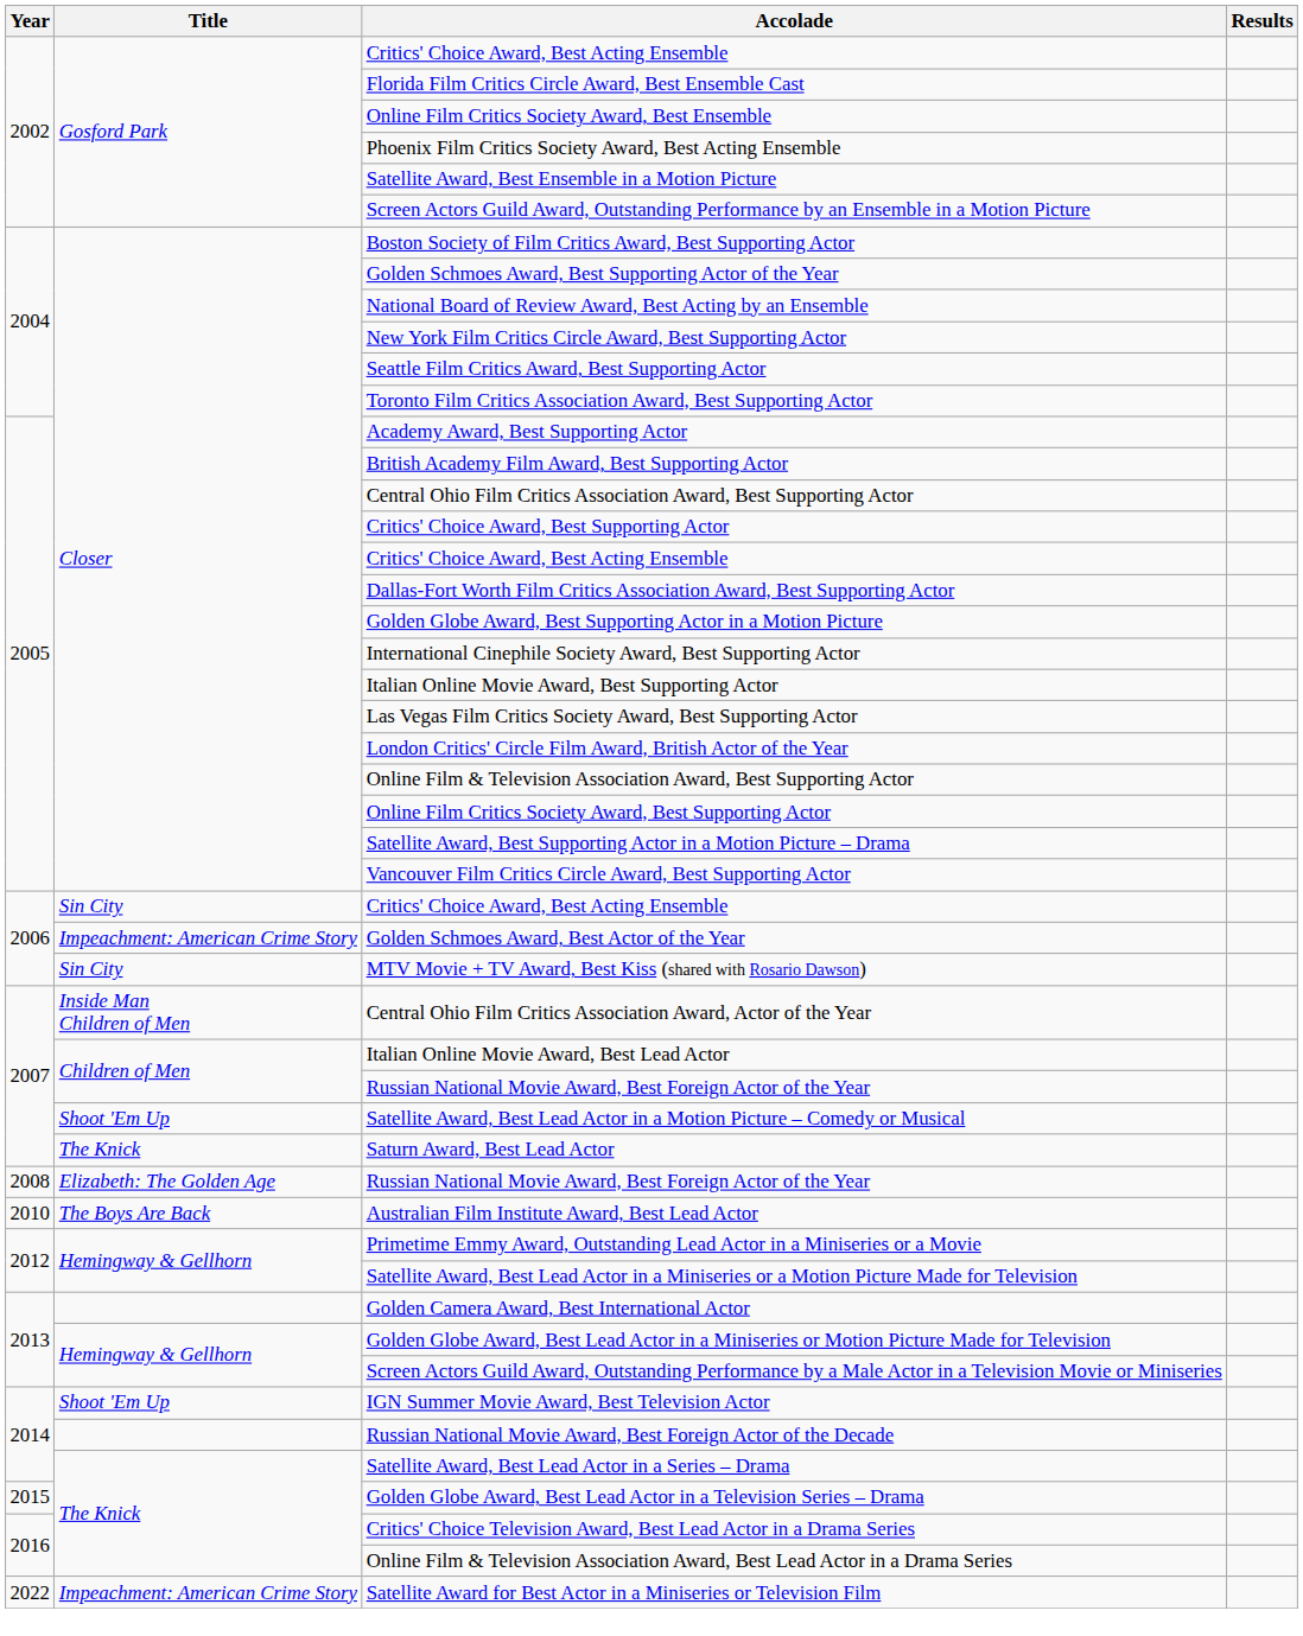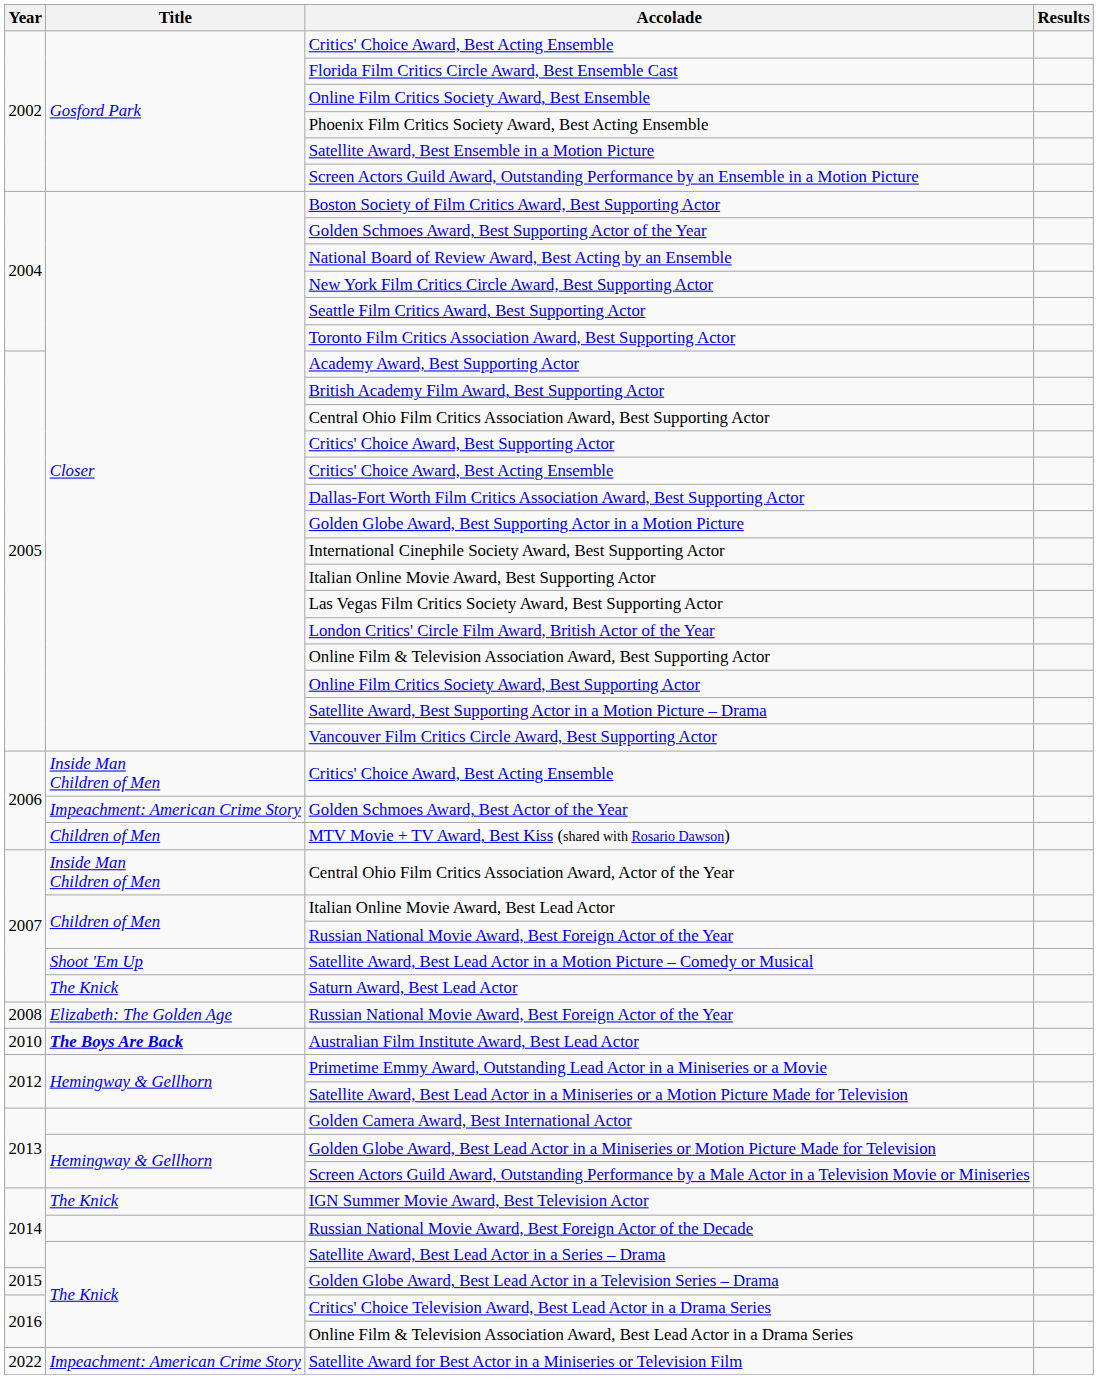 <table class="wikitable">
 <tr>
 <th>Year</th>
 <th>Title</th>
 <th>Accolade</th>
 <th>Results</th>
 </tr>
 <tr>
 <td rowspan="6">2002</td>
 <td rowspan="6"><em><a href='#'>Gosford Park</a></em></td>
 <td><a href='#'>Critics' Choice Award, Best Acting Ensemble</a></td>
 <td></td>
 </tr>
 <tr>
 <td><a href='#'>Florida Film Critics Circle Award, Best Ensemble Cast</a></td>
 <td></td>
 </tr>
 <tr>
 <td><a href='#'>Online Film Critics Society Award, Best Ensemble</a></td>
 <td></td>
 </tr>
 <tr>
 <td>Phoenix Film Critics Society Award, Best Acting Ensemble</td>
 <td></td>
 </tr>
 <tr>
 <td><a href='#'>Satellite Award, Best Ensemble in a Motion Picture</a></td>
 <td></td>
 </tr>
 <tr>
 <td><a href='#'>Screen Actors Guild Award, Outstanding Performance by an Ensemble in a Motion Picture</a></td>
 <td></td>
 </tr>
 <tr>
 <td rowspan="6">2004</td>
 <td rowspan="21"><em><a href='#'>Closer</a></em></td>
 <td><a href='#'>Boston Society of Film Critics Award, Best Supporting Actor</a></td>
 <td></td>
 </tr>
 <tr>
 <td><a href='#'>Golden Schmoes Award, Best Supporting Actor of the Year</a></td>
 <td></td>
 </tr>
 <tr>
 <td><a href='#'>National Board of Review Award, Best Acting by an Ensemble</a></td>
 <td></td>
 </tr>
 <tr>
 <td><a href='#'>New York Film Critics Circle Award, Best Supporting Actor</a></td>
 <td></td>
 </tr>
 <tr>
 <td><a href='#'>Seattle Film Critics Award, Best Supporting Actor</a></td>
 <td></td>
 </tr>
 <tr>
 <td><a href='#'>Toronto Film Critics Association Award, Best Supporting Actor</a></td>
 <td></td>
 </tr>
 <tr>
 <td rowspan="15">2005</td>
 <td><a href='#'>Academy Award, Best Supporting Actor</a></td>
 <td></td>
 </tr>
 <tr>
 <td><a href='#'>British Academy Film Award, Best Supporting Actor</a></td>
 <td></td>
 </tr>
 <tr>
 <td>Central Ohio Film Critics Association Award, Best Supporting Actor</td>
 <td></td>
 </tr>
 <tr>
 <td><a href='#'>Critics' Choice Award, Best Supporting Actor</a></td>
 <td></td>
 </tr>
 <tr>
 <td><a href='#'>Critics' Choice Award, Best Acting Ensemble</a></td>
 <td></td>
 </tr>
 <tr>
 <td><a href='#'>Dallas-Fort Worth Film Critics Association Award, Best Supporting Actor</a></td>
 <td></td>
 </tr>
 <tr>
 <td><a href='#'>Golden Globe Award, Best Supporting Actor in a Motion Picture</a></td>
 <td></td>
 </tr>
 <tr>
 <td>International Cinephile Society Award, Best Supporting Actor</td>
 <td></td>
 </tr>
 <tr>
 <td>Italian Online Movie Award, Best Supporting Actor</td>
 <td></td>
 </tr>
 <tr>
 <td>Las Vegas Film Critics Society Award, Best Supporting Actor</td>
 <td></td>
 </tr>
 <tr>
 <td><a href='#'>London Critics' Circle Film Award, British Actor of the Year</a></td>
 <td></td>
 </tr>
 <tr>
 <td>Online Film & Television Association Award, Best Supporting Actor</td>
 <td></td>
 </tr>
 <tr>
 <td><a href='#'>Online Film Critics Society Award, Best Supporting Actor</a></td>
 <td></td>
 </tr>
 <tr>
 <td><a href='#'>Satellite Award, Best Supporting Actor in a Motion Picture – Drama</a></td>
 <td></td>
 </tr>
 <tr>
 <td><a href='#'>Vancouver Film Critics Circle Award, Best Supporting Actor</a></td>
 <td></td>
 </tr>
 <tr>
 <td rowspan="3">2006</td>
-<td><em><a href='#'>Sin City</a></em></td>
+<td><em><a href='#'>Inside Man</a></em><br><em><a href='#'>Children of Men</a></em></td>
 <td><a href='#'>Critics' Choice Award, Best Acting Ensemble</a></td>
 <td></td>
 </tr>
 <tr>
 <td><em><a href='#'>Impeachment: American Crime Story</a></em></td>
 <td><a href='#'>Golden Schmoes Award, Best Actor of the Year</a></td>
 <td></td>
 </tr>
 <tr>
-<td><a href='#'><em>Sin City</em></a></td>
+<td><em><a href='#'>Children of Men</a></em></td>
 <td><a href='#'>MTV Movie + TV Award, Best Kiss</a> (<small>shared with <a href='#'>Rosario Dawson</a></small>)</td>
 <td></td>
 </tr>
 <tr>
 <td rowspan="5">2007</td>
 <td><em><a href='#'>Inside Man</a></em><br><em><a href='#'>Children of Men</a></em></td>
 <td>Central Ohio Film Critics Association Award, Actor of the Year</td>
 <td></td>
 </tr>
 <tr>
 <td rowspan="2"><em><a href='#'>Children of Men</a></em></td>
 <td>Italian Online Movie Award, Best Lead Actor</td>
 <td></td>
 </tr>
 <tr>
 <td><a href='#'>Russian National Movie Award, Best Foreign Actor of the Year</a></td>
 <td></td>
 </tr>
 <tr>
 <td><em><a href='#'>Shoot 'Em Up</a></em></td>
 <td><a href='#'>Satellite Award, Best Lead Actor in a Motion Picture – Comedy or Musical</a></td>
 <td></td>
 </tr>
 <tr>
 <td><em><a href='#'>The Knick</a></em></td>
 <td><a href='#'>Saturn Award, Best Lead Actor</a></td>
 <td></td>
 </tr>
 <tr>
 <td>2008</td>
 <td><em><a href='#'>Elizabeth: The Golden Age</a></em></td>
 <td><a href='#'>Russian National Movie Award, Best Foreign Actor of the Year</a></td>
 <td></td>
 </tr>
 <tr>
 <td>2010</td>
-<td><em><a href='#'>The Boys Are Back</a></em></td>
+<td><strong><em><a href='#'>The Boys Are Back</a></em></strong></td>
 <td><a href='#'>Australian Film Institute Award, Best Lead Actor</a></td>
 <td></td>
 </tr>
 <tr>
 <td rowspan="2">2012</td>
 <td rowspan="2"><em><a href='#'>Hemingway & Gellhorn</a></em></td>
 <td><a href='#'>Primetime Emmy Award, Outstanding Lead Actor in a Miniseries or a Movie</a></td>
 <td></td>
 </tr>
 <tr>
 <td><a href='#'>Satellite Award, Best Lead Actor in a Miniseries or a Motion Picture Made for Television</a></td>
 <td></td>
 </tr>
 <tr>
 <td rowspan="3">2013</td>
 <td></td>
 <td><a href='#'>Golden Camera Award, Best International Actor</a></td>
 <td></td>
 </tr>
 <tr>
 <td rowspan="2"><em><a href='#'>Hemingway & Gellhorn</a></em></td>
 <td><a href='#'>Golden Globe Award, Best Lead Actor in a Miniseries or Motion Picture Made for Television</a></td>
 <td></td>
 </tr>
 <tr>
 <td><a href='#'>Screen Actors Guild Award, Outstanding Performance by a Male Actor in a Television Movie or Miniseries</a></td>
 <td></td>
 </tr>
 <tr>
 <td rowspan="3">2014</td>
-<td><em><a href='#'>Shoot 'Em Up</a></em></td>
+<td><em><a href='#'>The Knick</a></em></td>
 <td><a href='#'>IGN Summer Movie Award, Best Television Actor</a></td>
 <td></td>
 </tr>
 <tr>
 <td></td>
 <td><a href='#'>Russian National Movie Award, Best Foreign Actor of the Decade</a></td>
 <td></td>
 </tr>
 <tr>
 <td rowspan="4"><em><a href='#'>The Knick</a></em></td>
 <td><a href='#'>Satellite Award, Best Lead Actor in a Series – Drama</a></td>
 <td></td>
 </tr>
 <tr>
 <td>2015</td>
 <td><a href='#'>Golden Globe Award, Best Lead Actor in a Television Series – Drama</a></td>
 <td></td>
 </tr>
 <tr>
 <td rowspan="2">2016</td>
 <td><a href='#'>Critics' Choice Television Award, Best Lead Actor in a Drama Series</a></td>
 <td></td>
 </tr>
 <tr>
 <td>Online Film & Television Association Award, Best Lead Actor in a Drama Series</td>
 <td></td>
 </tr>
 <tr>
 <td>2022</td>
 <td><em><a href='#'>Impeachment: American Crime Story</a></em></td>
 <td><a href='#'>Satellite Award for Best Actor in a Miniseries or Television Film</a></td>
 <td></td>
 </tr>
 </table>
